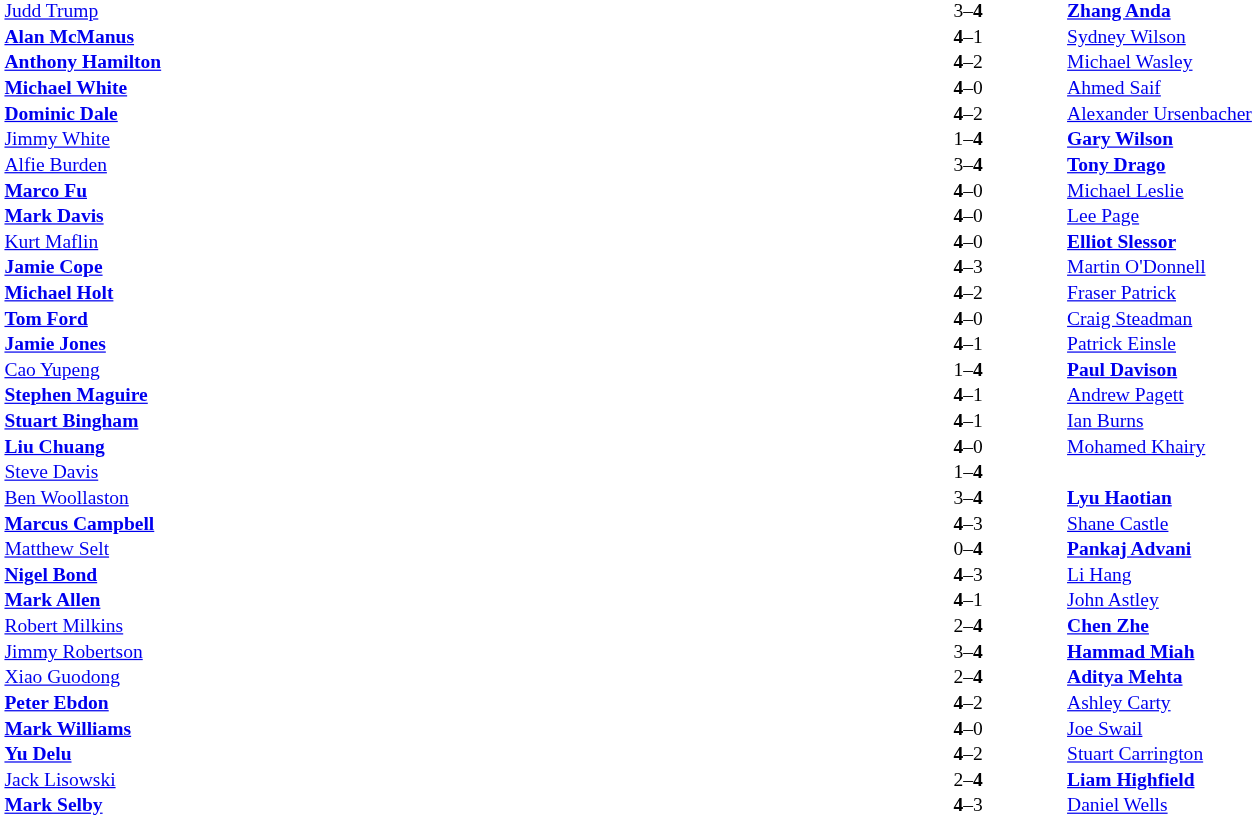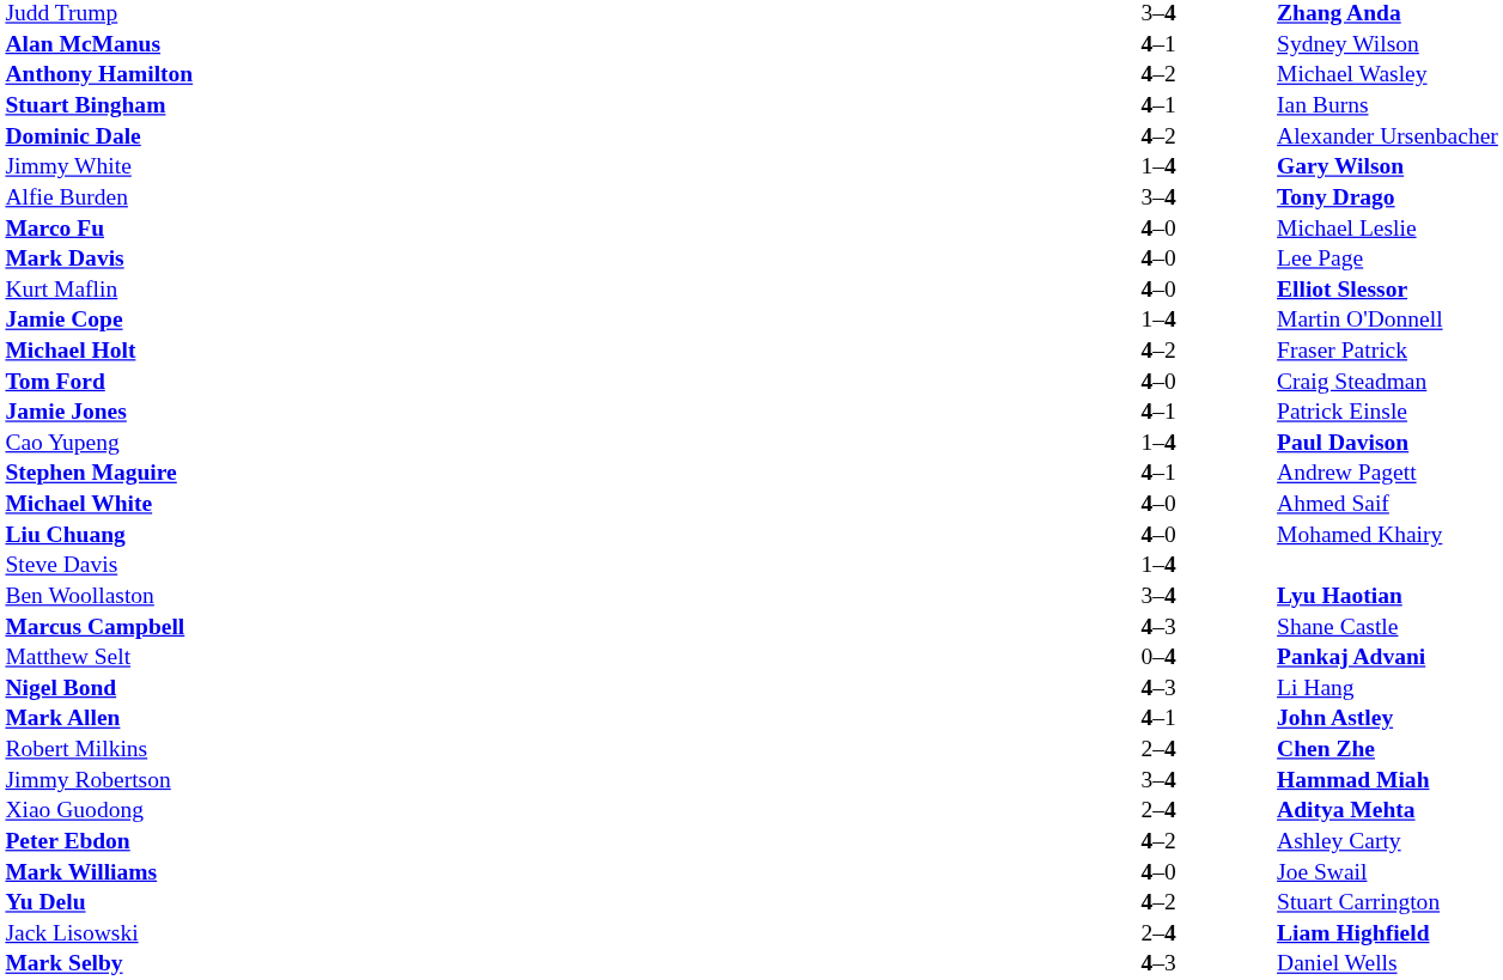 <table width="100%" cellspacing="1">
 <tr>
 <th width=45%></th>
 <th width=10%></th>
 <th width=45%></th>
 </tr>
 <tr>
 <td> <a href='#'>Judd Trump</a></td>
 <td align="center">3–<strong>4</strong></td>
 <td> <strong><a href='#'>Zhang Anda</a></strong></td>
 </tr>
 <tr>
 <td> <strong><a href='#'>Alan McManus</a></strong></td>
 <td align="center"><strong>4</strong>–1</td>
 <td> <a href='#'>Sydney Wilson</a></td>
 </tr>
 <tr>
 <td> <strong><a href='#'>Anthony Hamilton</a></strong></td>
 <td align="center"><strong>4</strong>–2</td>
 <td> <a href='#'>Michael Wasley</a></td>
 </tr>
 <tr>
-<td> <strong><a href='#'>Michael White</a></strong></td>
-<td align="center"><strong>4</strong>–0</td>
-<td> <a href='#'>Ahmed Saif</a></td>
+<td> <strong><a href='#'>Stuart Bingham</a></strong></td>
+<td align="center"><strong>4</strong>–1</td>
+<td> <a href='#'>Ian Burns</a></td>
 </tr>
 <tr>
 <td> <strong><a href='#'>Dominic Dale</a></strong></td>
 <td align="center"><strong>4</strong>–2</td>
 <td> <a href='#'>Alexander Ursenbacher</a></td>
 </tr>
 <tr>
 <td> <a href='#'>Jimmy White</a></td>
 <td align="center">1–<strong>4</strong></td>
 <td> <strong><a href='#'>Gary Wilson</a></strong></td>
 </tr>
 <tr>
 <td> <a href='#'>Alfie Burden</a></td>
 <td align="center">3–<strong>4</strong></td>
 <td> <strong><a href='#'>Tony Drago</a></strong></td>
 </tr>
 <tr>
 <td> <strong><a href='#'>Marco Fu</a></strong></td>
 <td align="center"><strong>4</strong>–0</td>
 <td> <a href='#'>Michael Leslie</a></td>
 </tr>
 <tr>
 <td> <strong><a href='#'>Mark Davis</a></strong></td>
 <td align="center"><strong>4</strong>–0</td>
 <td> <a href='#'>Lee Page</a></td>
 </tr>
 <tr>
 <td> <a href='#'>Kurt Maflin</a></td>
 <td align="center"><strong>4</strong>–0</td>
 <td> <strong><a href='#'>Elliot Slessor</a></strong></td>
 </tr>
 <tr>
 <td> <strong><a href='#'>Jamie Cope</a></strong></td>
-<td align="center"><strong>4</strong>–3</td>
+<td align="center">1–<strong>4</strong></td>
 <td> <a href='#'>Martin O'Donnell</a></td>
 </tr>
 <tr>
 <td> <strong><a href='#'>Michael Holt</a></strong></td>
 <td align="center"><strong>4</strong>–2</td>
 <td> <a href='#'>Fraser Patrick</a></td>
 </tr>
 <tr>
 <td> <strong><a href='#'>Tom Ford</a></strong></td>
 <td align="center"><strong>4</strong>–0</td>
 <td> <a href='#'>Craig Steadman</a></td>
 </tr>
 <tr>
 <td> <strong><a href='#'>Jamie Jones</a></strong></td>
 <td align="center"><strong>4</strong>–1</td>
 <td> <a href='#'>Patrick Einsle</a></td>
 </tr>
 <tr>
 <td> <a href='#'>Cao Yupeng</a></td>
 <td align="center">1–<strong>4</strong></td>
 <td> <strong><a href='#'>Paul Davison</a></strong></td>
 </tr>
 <tr>
 <td> <strong><a href='#'>Stephen Maguire</a></strong></td>
 <td align="center"><strong>4</strong>–1</td>
 <td> <a href='#'>Andrew Pagett</a></td>
 </tr>
 <tr>
-<td> <strong><a href='#'>Stuart Bingham</a></strong></td>
-<td align="center"><strong>4</strong>–1</td>
-<td> <a href='#'>Ian Burns</a></td>
+<td> <strong><a href='#'>Michael White</a></strong></td>
+<td align="center"><strong>4</strong>–0</td>
+<td> <a href='#'>Ahmed Saif</a></td>
 </tr>
 <tr>
 <td> <strong><a href='#'>Liu Chuang</a></strong></td>
 <td align="center"><strong>4</strong>–0</td>
 <td> <a href='#'>Mohamed Khairy</a></td>
 </tr>
 <tr>
 <td> <a href='#'>Steve Davis</a></td>
 <td align="center">1–<strong>4</strong></td>
 <td></td>
 </tr>
 <tr>
 <td> <a href='#'>Ben Woollaston</a></td>
 <td align="center">3–<strong>4</strong></td>
 <td> <strong><a href='#'>Lyu Haotian</a></strong></td>
 </tr>
 <tr>
 <td> <strong><a href='#'>Marcus Campbell</a></strong></td>
 <td align="center"><strong>4</strong>–3</td>
 <td> <a href='#'>Shane Castle</a></td>
 </tr>
 <tr>
 <td> <a href='#'>Matthew Selt</a></td>
 <td align="center">0–<strong>4</strong></td>
 <td> <strong><a href='#'>Pankaj Advani</a></strong></td>
 </tr>
 <tr>
 <td> <strong><a href='#'>Nigel Bond</a></strong></td>
 <td align="center"><strong>4</strong>–3</td>
 <td> <a href='#'>Li Hang</a></td>
 </tr>
 <tr>
 <td> <strong><a href='#'>Mark Allen</a></strong></td>
 <td align="center"><strong>4</strong>–1</td>
-<td> <a href='#'>John Astley</a></td>
+<td><strong> <a href='#'>John Astley</a></strong></td>
 </tr>
 <tr>
 <td> <a href='#'>Robert Milkins</a></td>
 <td align="center">2–<strong>4</strong></td>
 <td> <strong><a href='#'>Chen Zhe</a></strong></td>
 </tr>
 <tr>
 <td> <a href='#'>Jimmy Robertson</a></td>
 <td align="center">3–<strong>4</strong></td>
 <td> <strong><a href='#'>Hammad Miah</a></strong></td>
 </tr>
 <tr>
 <td> <a href='#'>Xiao Guodong</a></td>
 <td align="center">2–<strong>4</strong></td>
 <td> <strong><a href='#'>Aditya Mehta</a></strong></td>
 </tr>
 <tr>
 <td> <strong><a href='#'>Peter Ebdon</a></strong></td>
 <td align="center"><strong>4</strong>–2</td>
 <td> <a href='#'>Ashley Carty</a></td>
 </tr>
 <tr>
 <td> <strong><a href='#'>Mark Williams</a></strong></td>
 <td align="center"><strong>4</strong>–0</td>
 <td> <a href='#'>Joe Swail</a></td>
 </tr>
 <tr>
 <td> <strong><a href='#'>Yu Delu</a></strong></td>
 <td align="center"><strong>4</strong>–2</td>
 <td> <a href='#'>Stuart Carrington</a></td>
 </tr>
 <tr>
 <td> <a href='#'>Jack Lisowski</a></td>
 <td align="center">2–<strong>4</strong></td>
 <td> <strong><a href='#'>Liam Highfield</a></strong></td>
 </tr>
 <tr>
 <td> <strong><a href='#'>Mark Selby</a></strong></td>
 <td align="center"><strong>4</strong>–3</td>
 <td> <a href='#'>Daniel Wells</a></td>
 </tr>
 </table>
